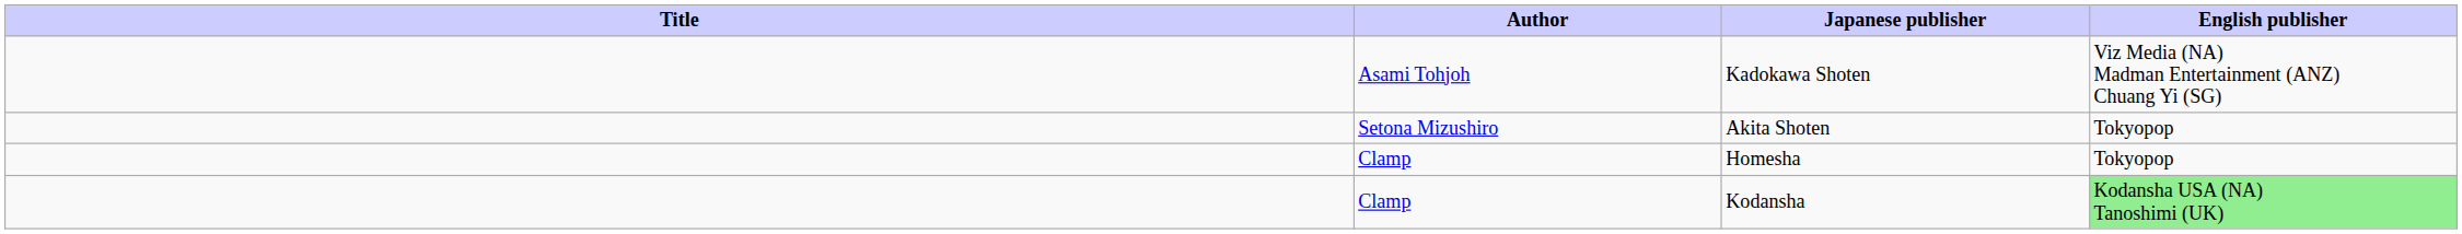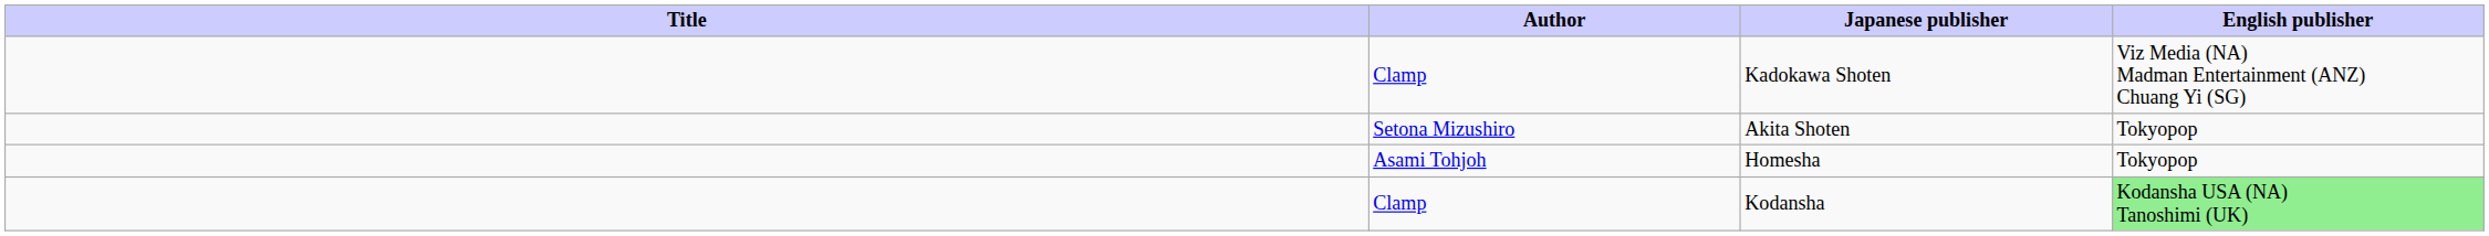 <table class="wikitable" style="width: 100%;">
 <tr>
 <th style="background: #ccf;">Title</th>
 <th style="background: #ccf; width: 15%;">Author</th>
 <th style="background: #ccf; width: 15%;">Japanese publisher</th>
 <th style="background: #ccf; width: 15%;">English publisher</th>
 </tr>
 <tr>
 <td></td>
-<td><a href='#'>Asami Tohjoh</a></td>
+<td><a href='#'>Clamp</a></td>
 <td>Kadokawa Shoten</td>
 <td>Viz Media (NA) <br> Madman Entertainment (ANZ) <br> Chuang Yi (SG)</td>
 </tr>
 <tr>
 <td></td>
 <td><a href='#'>Setona Mizushiro</a></td>
 <td>Akita Shoten</td>
 <td>Tokyopop</td>
 </tr>
 <tr>
 <td></td>
-<td><a href='#'>Clamp</a></td>
+<td><a href='#'>Asami Tohjoh</a></td>
 <td>Homesha</td>
 <td>Tokyopop</td>
 </tr>
 <tr>
 <td></td>
 <td><a href='#'>Clamp</a></td>
 <td>Kodansha</td>
 <td style="background: lightgreen;">Kodansha USA (NA) <br> Tanoshimi (UK)</td>
 </tr>
 </table>
